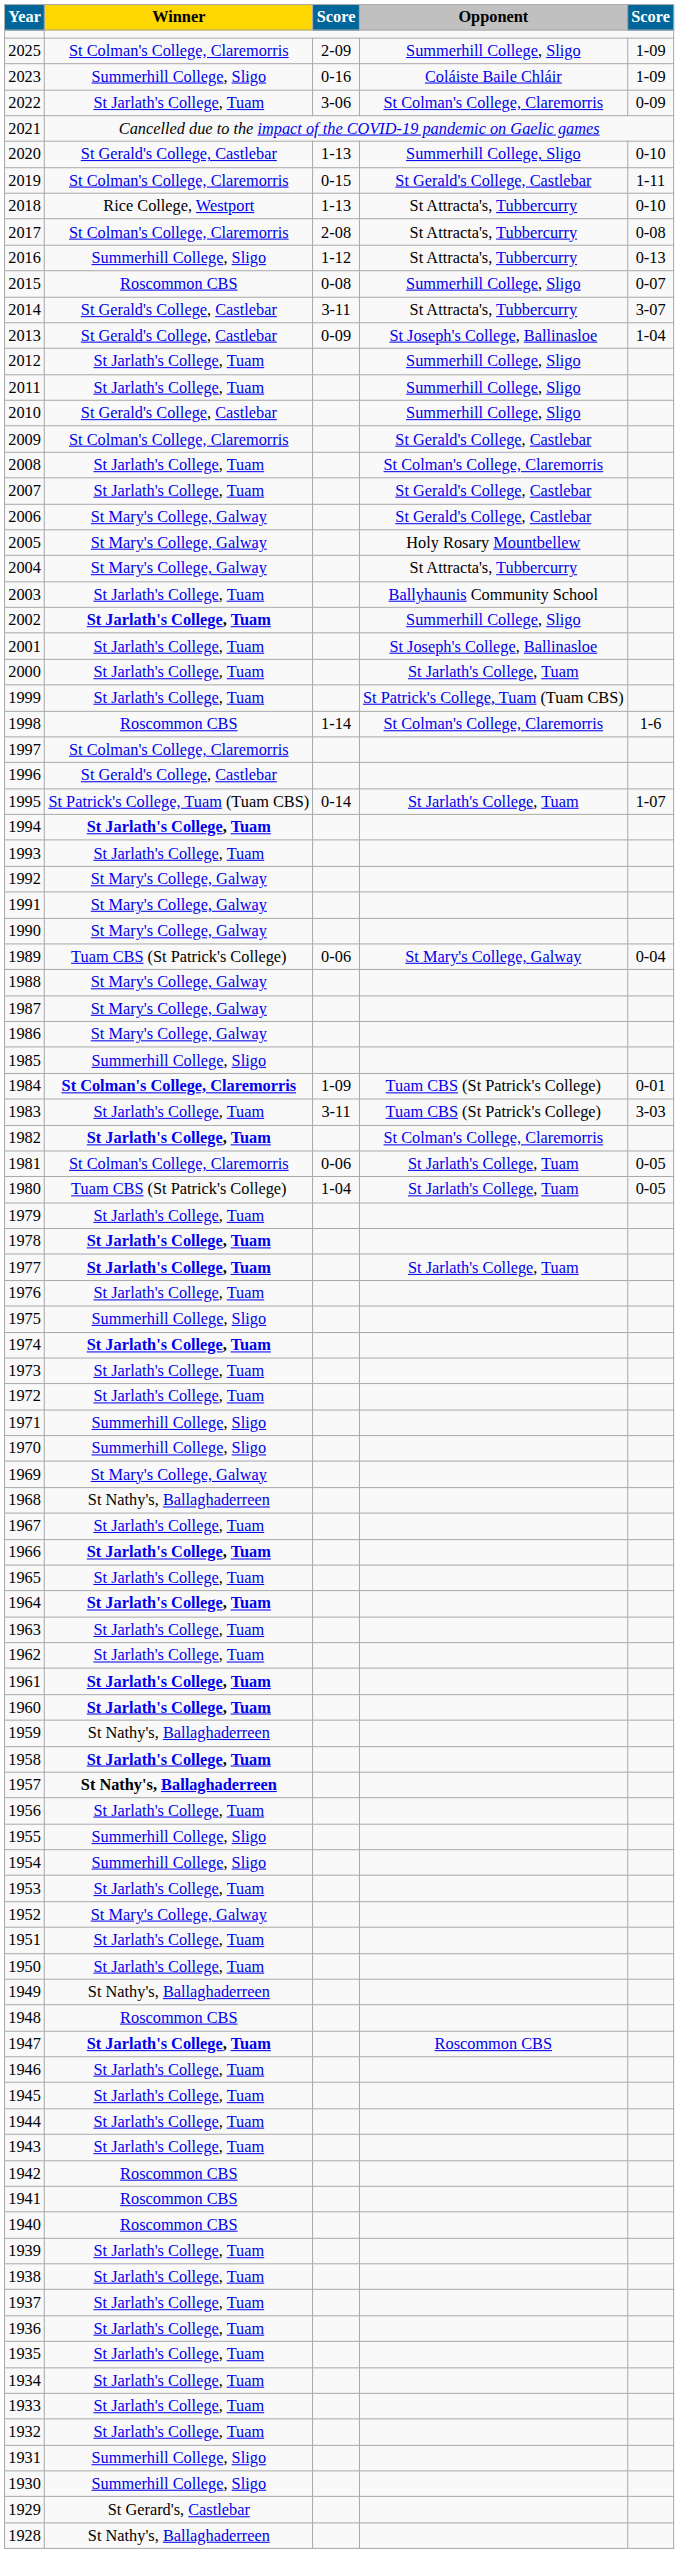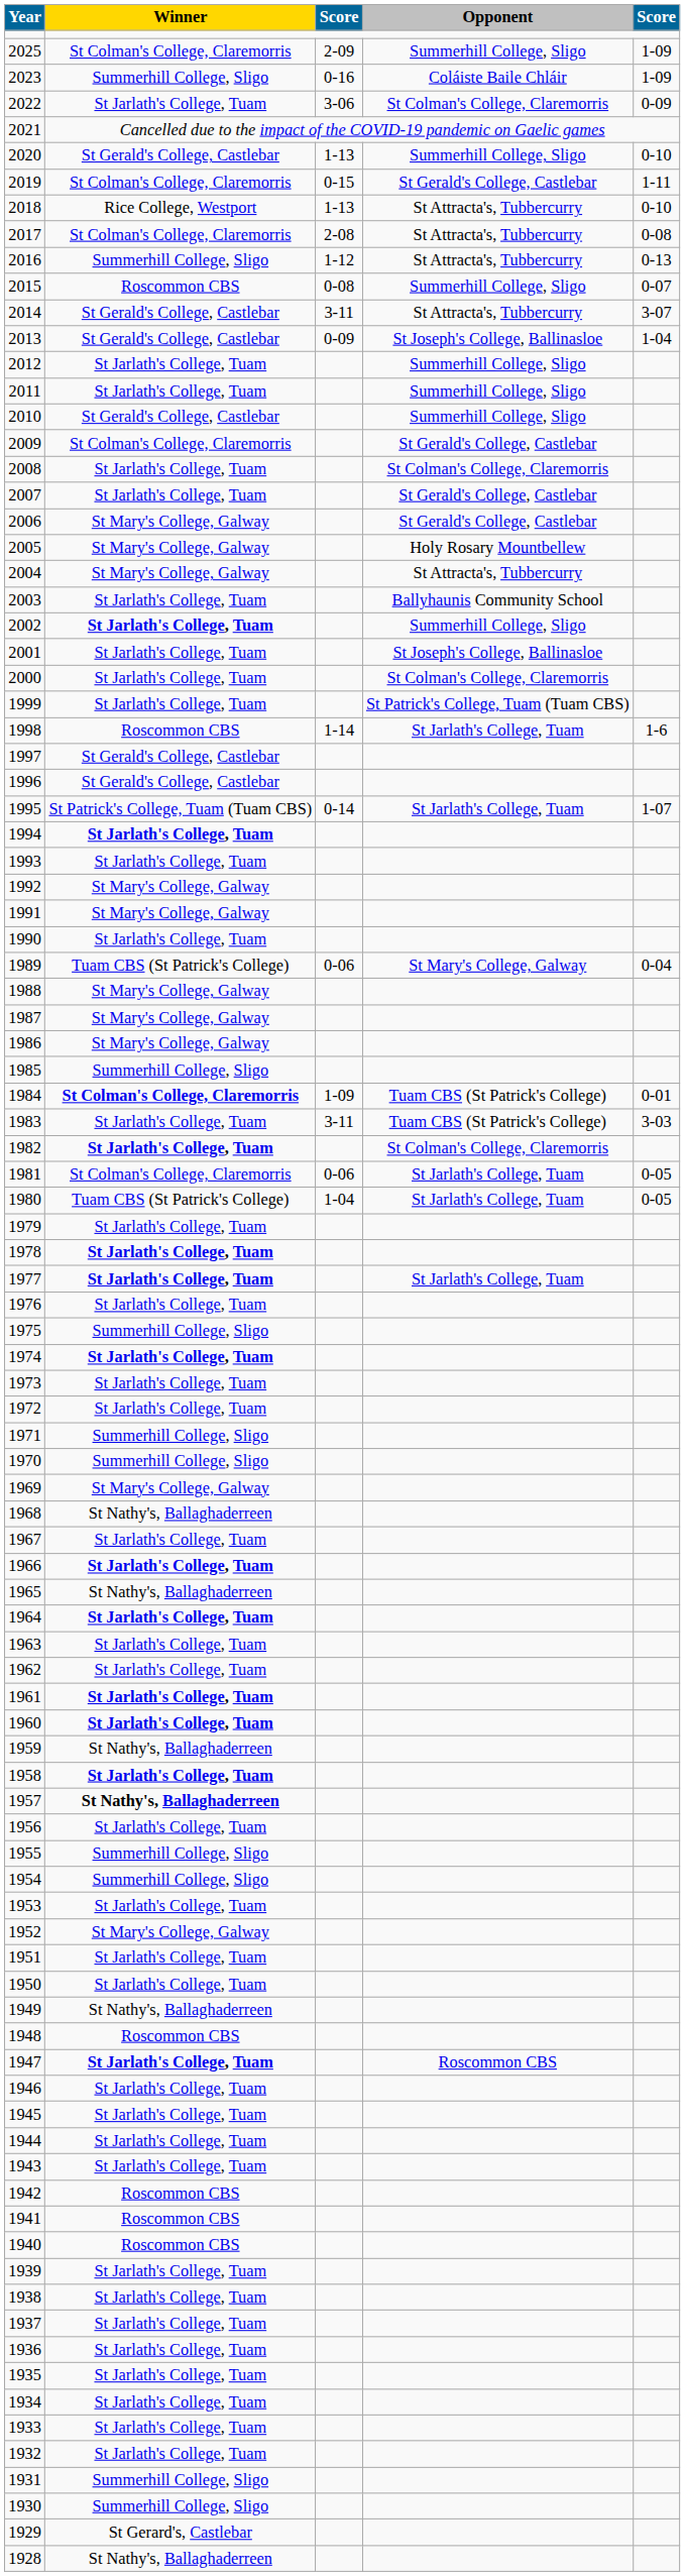 <table class="wikitable" style="text-align:center;">
 <tr>
 <th style="background:#069; color:white;">Year</th>
 <th style="background:gold;">Winner</th>
 <th style="background:#069; color:white;">Score</th>
 <th style="background:silver;">Opponent</th>
 <th style="background:#069; color:white;">Score</th>
 </tr>
 <tr>
 <td></td>
 </tr>
 <tr>
 <td>2025</td>
 <td><a href='#'>St Colman's College, Claremorris</a></td>
 <td>2-09</td>
 <td><a href='#'>Summerhill College</a>, <a href='#'>Sligo</a></td>
 <td>1-09</td>
 </tr>
 <tr>
 <td>2023</td>
 <td><a href='#'>Summerhill College</a>, <a href='#'>Sligo</a></td>
 <td>0-16</td>
 <td><a href='#'>Coláiste Baile Chláir</a></td>
 <td>1-09</td>
 </tr>
 <tr>
 <td>2022</td>
 <td><a href='#'>St Jarlath's College</a>, <a href='#'>Tuam</a></td>
 <td>3-06</td>
 <td><a href='#'>St Colman's College, Claremorris</a></td>
 <td>0-09</td>
 </tr>
 <tr>
 <td>2021</td>
 <td colspan="8" align=center><em>Cancelled due to the <a href='#'>impact of the COVID-19 pandemic on Gaelic games</a></em></td>
 </tr>
 <tr>
 <td>2020</td>
 <td><a href='#'>St Gerald's College, Castlebar</a></td>
 <td>1-13</td>
 <td><a href='#'>Summerhill College, Sligo</a></td>
 <td>0-10</td>
 </tr>
 <tr>
 <td>2019</td>
 <td><a href='#'>St Colman's College, Claremorris</a></td>
 <td>0-15</td>
 <td><a href='#'>St Gerald's College, Castlebar</a></td>
 <td>1-11</td>
 </tr>
 <tr>
 <td>2018</td>
 <td>Rice College, <a href='#'>Westport</a></td>
 <td>1-13</td>
 <td>St Attracta's, <a href='#'>Tubbercurry</a></td>
 <td>0-10</td>
 </tr>
 <tr>
 <td>2017</td>
 <td><a href='#'>St Colman's College, Claremorris</a></td>
 <td>2-08</td>
 <td>St Attracta's, <a href='#'>Tubbercurry</a></td>
 <td>0-08</td>
 </tr>
 <tr>
 <td>2016</td>
 <td><a href='#'>Summerhill College</a>, <a href='#'>Sligo</a></td>
 <td>1-12</td>
 <td>St Attracta's, <a href='#'>Tubbercurry</a></td>
 <td>0-13</td>
 </tr>
 <tr>
 <td>2015</td>
 <td><a href='#'>Roscommon CBS</a></td>
 <td>0-08</td>
 <td><a href='#'>Summerhill College</a>, <a href='#'>Sligo</a></td>
 <td>0-07</td>
 </tr>
 <tr>
 <td>2014</td>
 <td><a href='#'>St Gerald's College</a>, <a href='#'>Castlebar</a></td>
 <td>3-11</td>
 <td>St Attracta's, <a href='#'>Tubbercurry</a></td>
 <td>3-07</td>
 </tr>
 <tr>
 <td>2013</td>
 <td><a href='#'>St Gerald's College</a>, <a href='#'>Castlebar</a></td>
 <td>0-09</td>
 <td><a href='#'>St Joseph's College</a>, <a href='#'>Ballinasloe</a></td>
 <td>1-04</td>
 </tr>
 <tr>
 <td>2012</td>
 <td><a href='#'>St Jarlath's College</a>, <a href='#'>Tuam</a></td>
 <td></td>
 <td><a href='#'>Summerhill College</a>, <a href='#'>Sligo</a></td>
 <td></td>
 </tr>
 <tr>
 <td>2011</td>
 <td><a href='#'>St Jarlath's College</a>, <a href='#'>Tuam</a></td>
 <td></td>
 <td><a href='#'>Summerhill College</a>, <a href='#'>Sligo</a></td>
 <td></td>
 </tr>
 <tr>
 <td>2010</td>
 <td><a href='#'>St Gerald's College</a>, <a href='#'>Castlebar</a></td>
 <td></td>
 <td><a href='#'>Summerhill College</a>, <a href='#'>Sligo</a></td>
 <td></td>
 </tr>
 <tr>
 <td>2009</td>
 <td><a href='#'>St Colman's College, Claremorris</a></td>
 <td></td>
 <td><a href='#'>St Gerald's College</a>, <a href='#'>Castlebar</a></td>
 <td></td>
 </tr>
 <tr>
 <td>2008</td>
 <td><a href='#'>St Jarlath's College</a>, <a href='#'>Tuam</a></td>
 <td></td>
 <td><a href='#'>St Colman's College, Claremorris</a></td>
 <td></td>
 </tr>
 <tr>
 <td>2007</td>
 <td><a href='#'>St Jarlath's College</a>, <a href='#'>Tuam</a></td>
 <td></td>
 <td><a href='#'>St Gerald's College</a>, <a href='#'>Castlebar</a></td>
 <td></td>
 </tr>
 <tr>
 <td>2006</td>
 <td><a href='#'>St Mary's College, Galway</a></td>
 <td></td>
 <td><a href='#'>St Gerald's College</a>, <a href='#'>Castlebar</a></td>
 <td></td>
 </tr>
 <tr>
 <td>2005</td>
 <td><a href='#'>St Mary's College, Galway</a></td>
 <td></td>
 <td>Holy Rosary <a href='#'>Mountbellew</a></td>
 <td></td>
 </tr>
 <tr>
 <td>2004</td>
 <td><a href='#'>St Mary's College, Galway</a></td>
 <td></td>
 <td>St Attracta's, <a href='#'>Tubbercurry</a></td>
 <td></td>
 </tr>
 <tr>
 <td>2003</td>
 <td><a href='#'>St Jarlath's College</a>, <a href='#'>Tuam</a></td>
 <td></td>
 <td><a href='#'>Ballyhaunis</a> Community School</td>
 <td></td>
 </tr>
 <tr>
 <td>2002</td>
 <td><strong><a href='#'>St Jarlath's College</a>, <a href='#'>Tuam</a></strong></td>
 <td></td>
 <td><a href='#'>Summerhill College</a>, <a href='#'>Sligo</a></td>
 <td></td>
 </tr>
 <tr>
 <td>2001</td>
 <td><a href='#'>St Jarlath's College</a>, <a href='#'>Tuam</a></td>
 <td></td>
 <td><a href='#'>St Joseph's College</a>, <a href='#'>Ballinasloe</a></td>
 <td></td>
 </tr>
 <tr>
 <td>2000</td>
 <td><a href='#'>St Jarlath's College</a>, <a href='#'>Tuam</a></td>
 <td></td>
-<td><a href='#'>St Jarlath's College</a>, <a href='#'>Tuam</a></td>
+<td><a href='#'>St Colman's College, Claremorris</a></td>
 <td></td>
 </tr>
 <tr>
 <td>1999</td>
 <td><a href='#'>St Jarlath's College</a>, <a href='#'>Tuam</a></td>
 <td></td>
 <td><a href='#'>St Patrick's College, Tuam</a> (Tuam CBS)</td>
 <td></td>
 </tr>
 <tr>
 <td>1998</td>
 <td><a href='#'>Roscommon CBS</a></td>
 <td>1-14</td>
-<td><a href='#'>St Colman's College, Claremorris</a></td>
+<td><a href='#'>St Jarlath's College</a>, <a href='#'>Tuam</a></td>
 <td>1-6</td>
 </tr>
 <tr>
 <td>1997</td>
-<td><a href='#'>St Colman's College, Claremorris</a></td>
+<td><a href='#'>St Gerald's College</a>, <a href='#'>Castlebar</a></td>
 <td></td>
 <td></td>
 <td></td>
 </tr>
 <tr>
 <td>1996</td>
 <td><a href='#'>St Gerald's College</a>, <a href='#'>Castlebar</a></td>
 <td></td>
 <td></td>
 <td></td>
 </tr>
 <tr>
 <td>1995</td>
 <td><a href='#'>St Patrick's College, Tuam</a> (Tuam CBS)</td>
 <td>0-14</td>
 <td><a href='#'>St Jarlath's College</a>, <a href='#'>Tuam</a></td>
 <td>1-07</td>
 </tr>
 <tr>
 <td>1994</td>
 <td><strong><a href='#'>St Jarlath's College</a>, <a href='#'>Tuam</a></strong></td>
 <td></td>
 <td></td>
 <td></td>
 </tr>
 <tr>
 <td>1993</td>
 <td><a href='#'>St Jarlath's College</a>, <a href='#'>Tuam</a></td>
 <td></td>
 <td></td>
 <td></td>
 </tr>
 <tr>
 <td>1992</td>
 <td><a href='#'>St Mary's College, Galway</a></td>
 <td></td>
 <td></td>
 <td></td>
 </tr>
 <tr>
 <td>1991</td>
 <td><a href='#'>St Mary's College, Galway</a></td>
 <td></td>
 <td></td>
 <td></td>
 </tr>
 <tr>
 <td>1990</td>
-<td><a href='#'>St Mary's College, Galway</a></td>
+<td><a href='#'>St Jarlath's College</a>, <a href='#'>Tuam</a></td>
 <td></td>
 <td></td>
 <td></td>
 </tr>
 <tr>
 <td>1989</td>
 <td><a href='#'>Tuam CBS</a> (St Patrick's College)</td>
 <td>0-06</td>
 <td><a href='#'>St Mary's College, Galway</a></td>
 <td>0-04</td>
 </tr>
 <tr>
 <td>1988</td>
 <td><a href='#'>St Mary's College, Galway</a></td>
 <td></td>
 <td></td>
 <td></td>
 </tr>
 <tr>
 <td>1987</td>
 <td><a href='#'>St Mary's College, Galway</a></td>
 <td></td>
 <td></td>
 <td></td>
 </tr>
 <tr>
 <td>1986</td>
 <td><a href='#'>St Mary's College, Galway</a></td>
 <td></td>
 <td></td>
 <td></td>
 </tr>
 <tr>
 <td>1985</td>
 <td><a href='#'>Summerhill College</a>, <a href='#'>Sligo</a></td>
 <td></td>
 <td></td>
 <td></td>
 </tr>
 <tr>
 <td>1984</td>
 <td><strong><a href='#'>St Colman's College, Claremorris</a></strong></td>
 <td>1-09</td>
 <td><a href='#'>Tuam CBS</a> (St Patrick's College)</td>
 <td>0-01</td>
 </tr>
 <tr>
 <td>1983</td>
 <td><a href='#'>St Jarlath's College</a>, <a href='#'>Tuam</a></td>
 <td>3-11</td>
 <td><a href='#'>Tuam CBS</a> (St Patrick's College)</td>
 <td>3-03</td>
 </tr>
 <tr>
 <td>1982</td>
 <td><strong><a href='#'>St Jarlath's College</a>, <a href='#'>Tuam</a></strong></td>
 <td></td>
 <td><a href='#'>St Colman's College, Claremorris</a></td>
 <td></td>
 </tr>
 <tr>
 <td>1981</td>
 <td><a href='#'>St Colman's College, Claremorris</a></td>
 <td>0-06</td>
 <td><a href='#'>St Jarlath's College</a>, <a href='#'>Tuam</a></td>
 <td>0-05</td>
 </tr>
 <tr>
 <td>1980</td>
 <td><a href='#'>Tuam CBS</a> (St Patrick's College)</td>
 <td>1-04</td>
 <td><a href='#'>St Jarlath's College</a>, <a href='#'>Tuam</a></td>
 <td>0-05</td>
 </tr>
 <tr>
 <td>1979</td>
 <td><a href='#'>St Jarlath's College</a>, <a href='#'>Tuam</a></td>
 <td></td>
 <td></td>
 <td></td>
 </tr>
 <tr>
 <td>1978</td>
 <td><strong><a href='#'>St Jarlath's College</a>, <a href='#'>Tuam</a></strong></td>
 <td></td>
 <td></td>
 <td></td>
 </tr>
 <tr>
 <td>1977</td>
 <td><strong><a href='#'>St Jarlath's College</a>, <a href='#'>Tuam</a></strong></td>
 <td></td>
 <td><a href='#'>St Jarlath's College</a>, <a href='#'>Tuam</a></td>
 <td></td>
 </tr>
 <tr>
 <td>1976</td>
 <td><a href='#'>St Jarlath's College</a>, <a href='#'>Tuam</a></td>
 <td></td>
 <td></td>
 <td></td>
 </tr>
 <tr>
 <td>1975</td>
 <td><a href='#'>Summerhill College</a>, <a href='#'>Sligo</a></td>
 <td></td>
 <td></td>
 <td></td>
 </tr>
 <tr>
 <td>1974</td>
 <td><strong><a href='#'>St Jarlath's College</a>, <a href='#'>Tuam</a></strong></td>
 <td></td>
 <td></td>
 <td></td>
 </tr>
 <tr>
 <td>1973</td>
 <td><a href='#'>St Jarlath's College</a>, <a href='#'>Tuam</a></td>
 <td></td>
 <td></td>
 <td></td>
 </tr>
 <tr>
 <td>1972</td>
 <td><a href='#'>St Jarlath's College</a>, <a href='#'>Tuam</a></td>
 <td></td>
 <td></td>
 <td></td>
 </tr>
 <tr>
 <td>1971</td>
 <td><a href='#'>Summerhill College</a>, <a href='#'>Sligo</a></td>
 <td></td>
 <td></td>
 <td></td>
 </tr>
 <tr>
 <td>1970</td>
 <td><a href='#'>Summerhill College</a>, <a href='#'>Sligo</a></td>
 <td></td>
 <td></td>
 <td></td>
 </tr>
 <tr>
 <td>1969</td>
 <td><a href='#'>St Mary's College, Galway</a></td>
 <td></td>
 <td></td>
 <td></td>
 </tr>
 <tr>
 <td>1968</td>
 <td>St Nathy's, <a href='#'>Ballaghaderreen</a></td>
 <td></td>
 <td></td>
 <td></td>
 </tr>
 <tr>
 <td>1967</td>
 <td><a href='#'>St Jarlath's College</a>, <a href='#'>Tuam</a></td>
 <td></td>
 <td></td>
 <td></td>
 </tr>
 <tr>
 <td>1966</td>
 <td><strong><a href='#'>St Jarlath's College</a>, <a href='#'>Tuam</a></strong></td>
 <td></td>
 <td></td>
 <td></td>
 </tr>
 <tr>
 <td>1965</td>
-<td><a href='#'>St Jarlath's College</a>, <a href='#'>Tuam</a></td>
+<td>St Nathy's, <a href='#'>Ballaghaderreen</a></td>
 <td></td>
 <td></td>
 <td></td>
 </tr>
 <tr>
 <td>1964</td>
 <td><strong><a href='#'>St Jarlath's College</a>, <a href='#'>Tuam</a></strong></td>
 <td></td>
 <td></td>
 <td></td>
 </tr>
 <tr>
 <td>1963</td>
 <td><a href='#'>St Jarlath's College</a>, <a href='#'>Tuam</a></td>
 <td></td>
 <td></td>
 <td></td>
 </tr>
 <tr>
 <td>1962</td>
 <td><a href='#'>St Jarlath's College</a>, <a href='#'>Tuam</a></td>
 <td></td>
 <td></td>
 <td></td>
 </tr>
 <tr>
 <td>1961</td>
 <td><strong><a href='#'>St Jarlath's College</a>, <a href='#'>Tuam</a></strong></td>
 <td></td>
 <td></td>
 <td></td>
 </tr>
 <tr>
 <td>1960</td>
 <td><strong><a href='#'>St Jarlath's College</a>, <a href='#'>Tuam</a></strong></td>
 <td></td>
 <td></td>
 <td></td>
 </tr>
 <tr>
 <td>1959</td>
 <td>St Nathy's, <a href='#'>Ballaghaderreen</a></td>
 <td></td>
 <td></td>
 <td></td>
 </tr>
 <tr>
 <td>1958</td>
 <td><strong><a href='#'>St Jarlath's College</a>, <a href='#'>Tuam</a></strong></td>
 <td></td>
 <td></td>
 <td></td>
 </tr>
 <tr>
 <td>1957</td>
 <td><strong>St Nathy's, <a href='#'>Ballaghaderreen</a></strong></td>
 <td></td>
 <td></td>
 <td></td>
 </tr>
 <tr>
 <td>1956</td>
 <td><a href='#'>St Jarlath's College</a>, <a href='#'>Tuam</a></td>
 <td></td>
 <td></td>
 <td></td>
 </tr>
 <tr>
 <td>1955</td>
 <td><a href='#'>Summerhill College</a>, <a href='#'>Sligo</a></td>
 <td></td>
 <td></td>
 <td></td>
 </tr>
 <tr>
 <td>1954</td>
 <td><a href='#'>Summerhill College</a>, <a href='#'>Sligo</a></td>
 <td></td>
 <td></td>
 <td></td>
 </tr>
 <tr>
 <td>1953</td>
 <td><a href='#'>St Jarlath's College</a>, <a href='#'>Tuam</a></td>
 <td></td>
 <td></td>
 <td></td>
 </tr>
 <tr>
 <td>1952</td>
 <td><a href='#'>St Mary's College, Galway</a></td>
 <td></td>
 <td></td>
 <td></td>
 </tr>
 <tr>
 <td>1951</td>
 <td><a href='#'>St Jarlath's College</a>, <a href='#'>Tuam</a></td>
 <td></td>
 <td></td>
 <td></td>
 </tr>
 <tr>
 <td>1950</td>
 <td><a href='#'>St Jarlath's College</a>, <a href='#'>Tuam</a></td>
 <td></td>
 <td></td>
 <td></td>
 </tr>
 <tr>
 <td>1949</td>
 <td>St Nathy's, <a href='#'>Ballaghaderreen</a></td>
 <td></td>
 <td></td>
 <td></td>
 </tr>
 <tr>
 <td>1948</td>
 <td><a href='#'>Roscommon CBS</a></td>
 <td></td>
 <td></td>
 <td></td>
 </tr>
 <tr>
 <td>1947</td>
 <td><strong><a href='#'>St Jarlath's College</a>, <a href='#'>Tuam</a></strong></td>
 <td></td>
 <td><a href='#'>Roscommon CBS</a></td>
 <td></td>
 </tr>
 <tr>
 <td>1946</td>
 <td><a href='#'>St Jarlath's College</a>, <a href='#'>Tuam</a></td>
 <td></td>
 <td></td>
 <td></td>
 </tr>
 <tr>
 <td>1945</td>
 <td><a href='#'>St Jarlath's College</a>, <a href='#'>Tuam</a></td>
 <td></td>
 <td></td>
 <td></td>
 </tr>
 <tr>
 <td>1944</td>
 <td><a href='#'>St Jarlath's College</a>, <a href='#'>Tuam</a></td>
 <td></td>
 <td></td>
 <td></td>
 </tr>
 <tr>
 <td>1943</td>
 <td><a href='#'>St Jarlath's College</a>, <a href='#'>Tuam</a></td>
 <td></td>
 <td></td>
 <td></td>
 </tr>
 <tr>
 <td>1942</td>
 <td><a href='#'>Roscommon CBS</a></td>
 <td></td>
 <td></td>
 <td></td>
 </tr>
 <tr>
 <td>1941</td>
 <td><a href='#'>Roscommon CBS</a></td>
 <td></td>
 <td></td>
 <td></td>
 </tr>
 <tr>
 <td>1940</td>
 <td><a href='#'>Roscommon CBS</a></td>
 <td></td>
 <td></td>
 <td></td>
 </tr>
 <tr>
 <td>1939</td>
 <td><a href='#'>St Jarlath's College</a>, <a href='#'>Tuam</a></td>
 <td></td>
 <td></td>
 <td></td>
 </tr>
 <tr>
 <td>1938</td>
 <td><a href='#'>St Jarlath's College</a>, <a href='#'>Tuam</a></td>
 <td></td>
 <td></td>
 <td></td>
 </tr>
 <tr>
 <td>1937</td>
 <td><a href='#'>St Jarlath's College</a>, <a href='#'>Tuam</a></td>
 <td></td>
 <td></td>
 <td></td>
 </tr>
 <tr>
 <td>1936</td>
 <td><a href='#'>St Jarlath's College</a>, <a href='#'>Tuam</a></td>
 <td></td>
 <td></td>
 <td></td>
 </tr>
 <tr>
 <td>1935</td>
 <td><a href='#'>St Jarlath's College</a>, <a href='#'>Tuam</a></td>
 <td></td>
 <td></td>
 <td></td>
 </tr>
 <tr>
 <td>1934</td>
 <td><a href='#'>St Jarlath's College</a>, <a href='#'>Tuam</a></td>
 <td></td>
 <td></td>
 <td></td>
 </tr>
 <tr>
 <td>1933</td>
 <td><a href='#'>St Jarlath's College</a>, <a href='#'>Tuam</a></td>
 <td></td>
 <td></td>
 <td></td>
 </tr>
 <tr>
 <td>1932</td>
 <td><a href='#'>St Jarlath's College</a>, <a href='#'>Tuam</a></td>
 <td></td>
 <td></td>
 <td></td>
 </tr>
 <tr>
 <td>1931</td>
 <td><a href='#'>Summerhill College</a>, <a href='#'>Sligo</a></td>
 <td></td>
 <td></td>
 <td></td>
 </tr>
 <tr>
 <td>1930</td>
 <td><a href='#'>Summerhill College</a>, <a href='#'>Sligo</a></td>
 <td></td>
 <td></td>
 <td></td>
 </tr>
 <tr>
 <td>1929</td>
 <td>St Gerard's, <a href='#'>Castlebar</a></td>
 <td></td>
 <td></td>
 <td></td>
 </tr>
 <tr>
 <td>1928</td>
 <td>St Nathy's, <a href='#'>Ballaghaderreen</a></td>
 <td></td>
 <td></td>
 <td></td>
 </tr>
 </table>
